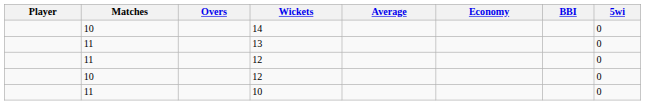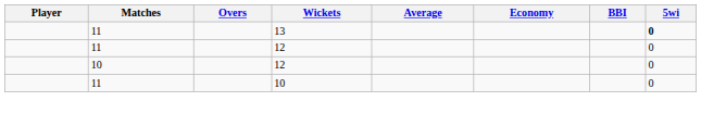 <table class="wikitable sortable" style="width:80%;">
 <tr>
 <th>Player</th>
 <th>Matches</th>
 <th><a href='#'>Overs</a></th>
 <th><a href='#'>Wickets</a></th>
 <th><a href='#'>Average</a></th>
 <th><a href='#'>Economy</a></th>
 <th><a href='#'>BBI</a></th>
 <th><a href='#'>5wi</a></th>
 </tr>
 <tr>
 <td></td>
-<td>10</td>
-<td></td>
-<td>14</td>
-<td></td>
-<td></td>
-<td></td>
-<td>0</td>
-</tr>
-<tr>
-<td></td>
 <td>11</td>
 <td></td>
 <td>13</td>
 <td></td>
 <td></td>
 <td></td>
-<td>0</td>
+<td><strong>0</strong></td>
 </tr>
 <tr>
 <td></td>
 <td>11</td>
 <td></td>
 <td>12</td>
 <td></td>
 <td></td>
 <td></td>
 <td>0</td>
 </tr>
 <tr>
 <td></td>
 <td>10</td>
 <td></td>
 <td>12</td>
 <td></td>
 <td></td>
 <td></td>
 <td>0</td>
 </tr>
 <tr>
 <td></td>
 <td>11</td>
 <td></td>
 <td>10</td>
 <td></td>
 <td></td>
 <td></td>
 <td>0</td>
 </tr>
 </table>
